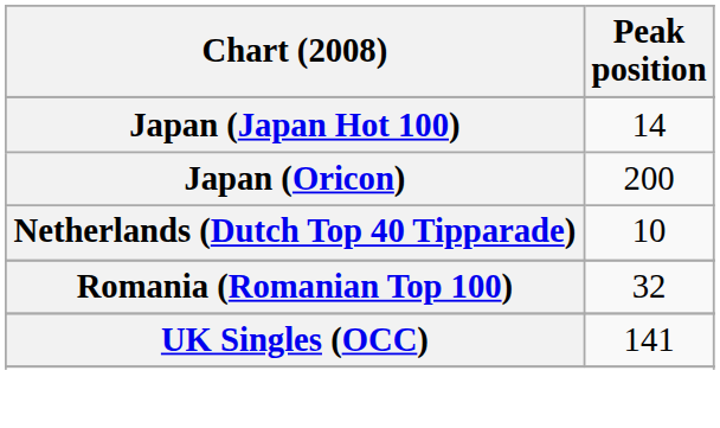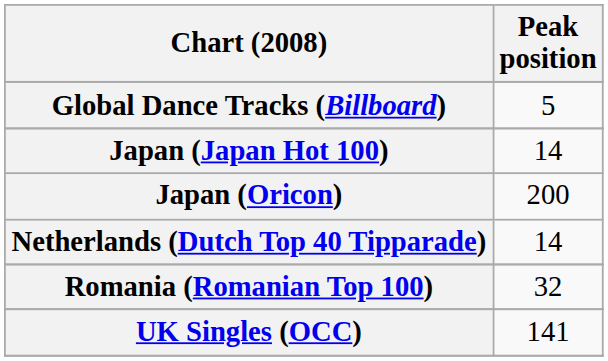 <table class="wikitable sortable plainrowheaders" style="text-align:center">
 <tr>
 <th scope="col">Chart (2008)</th>
 <th scope="col">Peak<br>position</th>
 </tr>
 <tr>
 </tr>
 <tr>
 </tr>
 <tr>
 </tr>
 <tr>
 </tr>
 <tr>
 </tr>
 <tr>
 </tr>
 <tr>
 </tr>
 <tr>
 </tr>
 <tr>
 </tr>
 <tr>
 </tr>
 <tr>
 </tr>
 <tr>
+<th scope="row">Global Dance Tracks (<em><a href='#'>Billboard</a></em>)</th>
+<td>5</td>
+</tr>
+<tr>
 </tr>
 <tr>
 <th scope="row">Japan (<a href='#'>Japan Hot 100</a>)</th>
 <td>14</td>
 </tr>
 <tr>
 <th scope="row">Japan (<a href='#'>Oricon</a>)</th>
 <td>200</td>
 </tr>
 <tr>
 <th scope="row">Netherlands (<a href='#'>Dutch Top 40 Tipparade</a>)</th>
-<td align="center">10</td>
+<td align="center">14</td>
 </tr>
 <tr>
 </tr>
 <tr>
 </tr>
 <tr>
 </tr>
 <tr>
 <th scope="row">Romania (<a href='#'>Romanian Top 100</a>)</th>
 <td>32</td>
 </tr>
 <tr>
 </tr>
 <tr>
 </tr>
 <tr>
 </tr>
 <tr>
 <th scope="row"><a href='#'>UK Singles</a> (<a href='#'>OCC</a>)</th>
 <td>141</td>
 </tr>
 <tr>
 </tr>
 <tr>
 </tr>
 <tr>
 </tr>
 <tr>
 </tr>
 <tr>
 </tr>
 <tr>
 </tr>
 </table>
